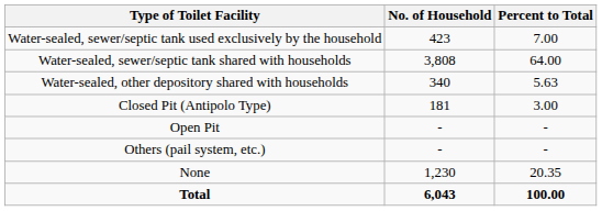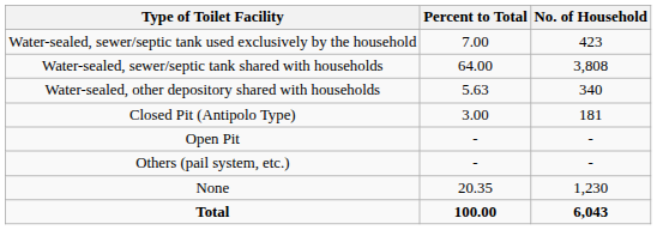 <table class="wikitable" style="text-align:center">
 <tr>
 <th>Type of Toilet Facility</th>
+<th>Percent to Total</th>
 <th>No. of Household</th>
-<th>Percent to Total</th>
 </tr>
 <tr>
 <td>Water-sealed, sewer/septic tank used exclusively by the household</td>
+<td>7.00</td>
 <td>423</td>
-<td>7.00</td>
 </tr>
 <tr>
 <td>Water-sealed, sewer/septic tank shared with households</td>
+<td>64.00</td>
 <td>3,808</td>
-<td>64.00</td>
 </tr>
 <tr>
 <td>Water-sealed, other depository shared with households</td>
+<td>5.63</td>
 <td>340</td>
-<td>5.63</td>
 </tr>
 <tr>
 <td>Closed Pit (Antipolo Type)</td>
+<td>3.00</td>
 <td>181</td>
-<td>3.00</td>
 </tr>
 <tr>
 <td>Open Pit</td>
 <td>-</td>
 <td>-</td>
 </tr>
 <tr>
 <td>Others (pail system, etc.)</td>
 <td>-</td>
 <td>-</td>
 </tr>
 <tr>
 <td>None</td>
+<td>20.35</td>
 <td>1,230</td>
-<td>20.35</td>
 </tr>
 <tr>
 <td><strong>Total</strong></td>
+<td><strong>100.00</strong></td>
 <td><strong>6,043</strong></td>
-<td><strong>100.00</strong></td>
 </tr>
 </table>
